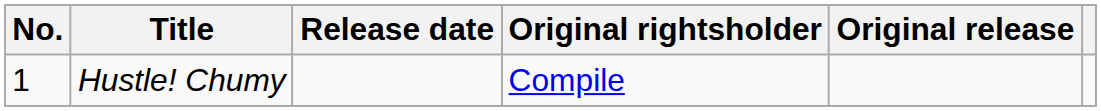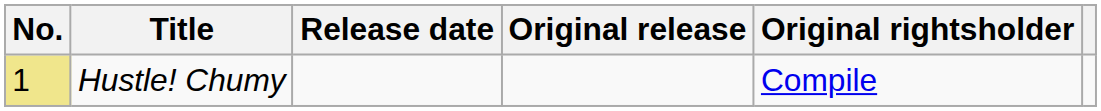 <table class="wikitable sortable" width="auto">
 <tr>
 <th>No.</th>
 <th>Title</th>
 <th>Release date</th>
+<th>Original release</th>
 <th>Original rightsholder</th>
-<th>Original release</th>
 <th></th>
 </tr>
 <tr>
-<td>1</td>
+<td style="background: khaki;">1</td>
 <td><em>Hustle! Chumy</em></td>
 <td></td>
+<td></td>
 <td><a href='#'>Compile</a></td>
-<td></td>
 <td><br></td>
 </tr>
 </table>
